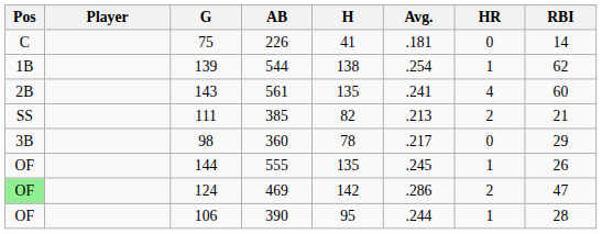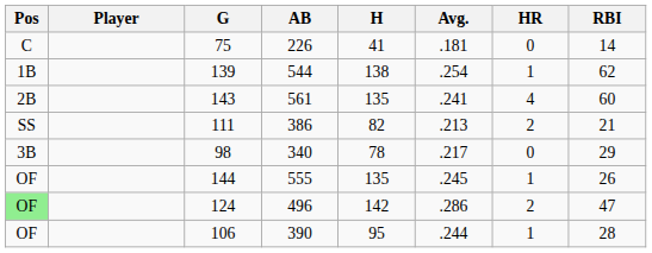 <table class="wikitable sortable" style="text-align:center; font-size: 95%;">
 <tr>
 <th bgcolor="#DDDDFF" width="5%">Pos</th>
 <th bgcolor="#DDDDFF" width="16%">Player</th>
 <th bgcolor="#DDDDFF" width="9%">G</th>
 <th bgcolor="#DDDDFF" width="9%">AB</th>
 <th bgcolor="#DDDDFF" width="9%">H</th>
 <th bgcolor="#DDDDFF" width="9%">Avg.</th>
 <th bgcolor="#DDDDFF" width="9%">HR</th>
 <th bgcolor="#DDDDFF" width="9%">RBI</th>
 </tr>
 <tr>
 <td>C</td>
 <td></td>
 <td>75</td>
 <td>226</td>
 <td>41</td>
 <td>.181</td>
 <td>0</td>
 <td>14</td>
 </tr>
 <tr>
 <td>1B</td>
 <td></td>
 <td>139</td>
 <td>544</td>
 <td>138</td>
 <td>.254</td>
 <td>1</td>
 <td>62</td>
 </tr>
 <tr>
 <td>2B</td>
 <td></td>
 <td>143</td>
 <td>561</td>
 <td>135</td>
 <td>.241</td>
 <td>4</td>
 <td>60</td>
 </tr>
 <tr>
 <td>SS</td>
 <td></td>
 <td>111</td>
-<td>385</td>
+<td>386</td>
 <td>82</td>
 <td>.213</td>
 <td>2</td>
 <td>21</td>
 </tr>
 <tr>
 <td>3B</td>
 <td></td>
 <td>98</td>
-<td>360</td>
+<td>340</td>
 <td>78</td>
 <td>.217</td>
 <td>0</td>
 <td>29</td>
 </tr>
 <tr>
 <td>OF</td>
 <td></td>
 <td>144</td>
 <td>555</td>
 <td>135</td>
 <td>.245</td>
 <td>1</td>
 <td>26</td>
 </tr>
 <tr>
 <td style="background: lightgreen;">OF</td>
 <td></td>
 <td>124</td>
-<td>469</td>
+<td>496</td>
 <td>142</td>
 <td>.286</td>
 <td>2</td>
 <td>47</td>
 </tr>
 <tr>
 <td>OF</td>
 <td></td>
 <td>106</td>
 <td>390</td>
 <td>95</td>
 <td>.244</td>
 <td>1</td>
 <td>28</td>
 </tr>
 </table>
